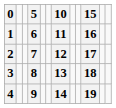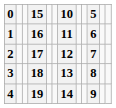 <table class="wikitable" style="vertical-align: bottom;">
 <tr>
 <th>0</th>
 <td></td>
 <td></td>
-<th>5</th>
+<th>15</th>
 <td></td>
 <td></td>
 <th>10</th>
 <td></td>
 <td></td>
-<th>15</th>
+<th>5</th>
 <td></td>
 <td></td>
 </tr>
 <tr>
 <th>1</th>
 <td></td>
 <td></td>
-<th>6</th>
+<th>16</th>
 <td></td>
 <td></td>
 <th>11</th>
 <td></td>
 <td></td>
-<th>16</th>
+<th>6</th>
 <td></td>
 <td></td>
 </tr>
 <tr>
 <th>2</th>
 <td></td>
 <td></td>
-<th>7</th>
+<th>17</th>
 <td></td>
 <td></td>
 <th>12</th>
 <td></td>
 <td></td>
-<th>17</th>
+<th>7</th>
 <td></td>
 <td></td>
 </tr>
 <tr>
 <th>3</th>
 <td></td>
 <td></td>
-<th>8</th>
+<th>18</th>
 <td></td>
 <td></td>
 <th>13</th>
 <td></td>
 <td></td>
-<th>18</th>
+<th>8</th>
 <td></td>
 <td></td>
 </tr>
 <tr>
 <th>4</th>
 <td></td>
 <td></td>
-<th>9</th>
+<th>19</th>
 <td></td>
 <td></td>
 <th>14</th>
 <td></td>
 <td></td>
-<th>19</th>
+<th>9</th>
 <td></td>
 <td></td>
 </tr>
 </table>
